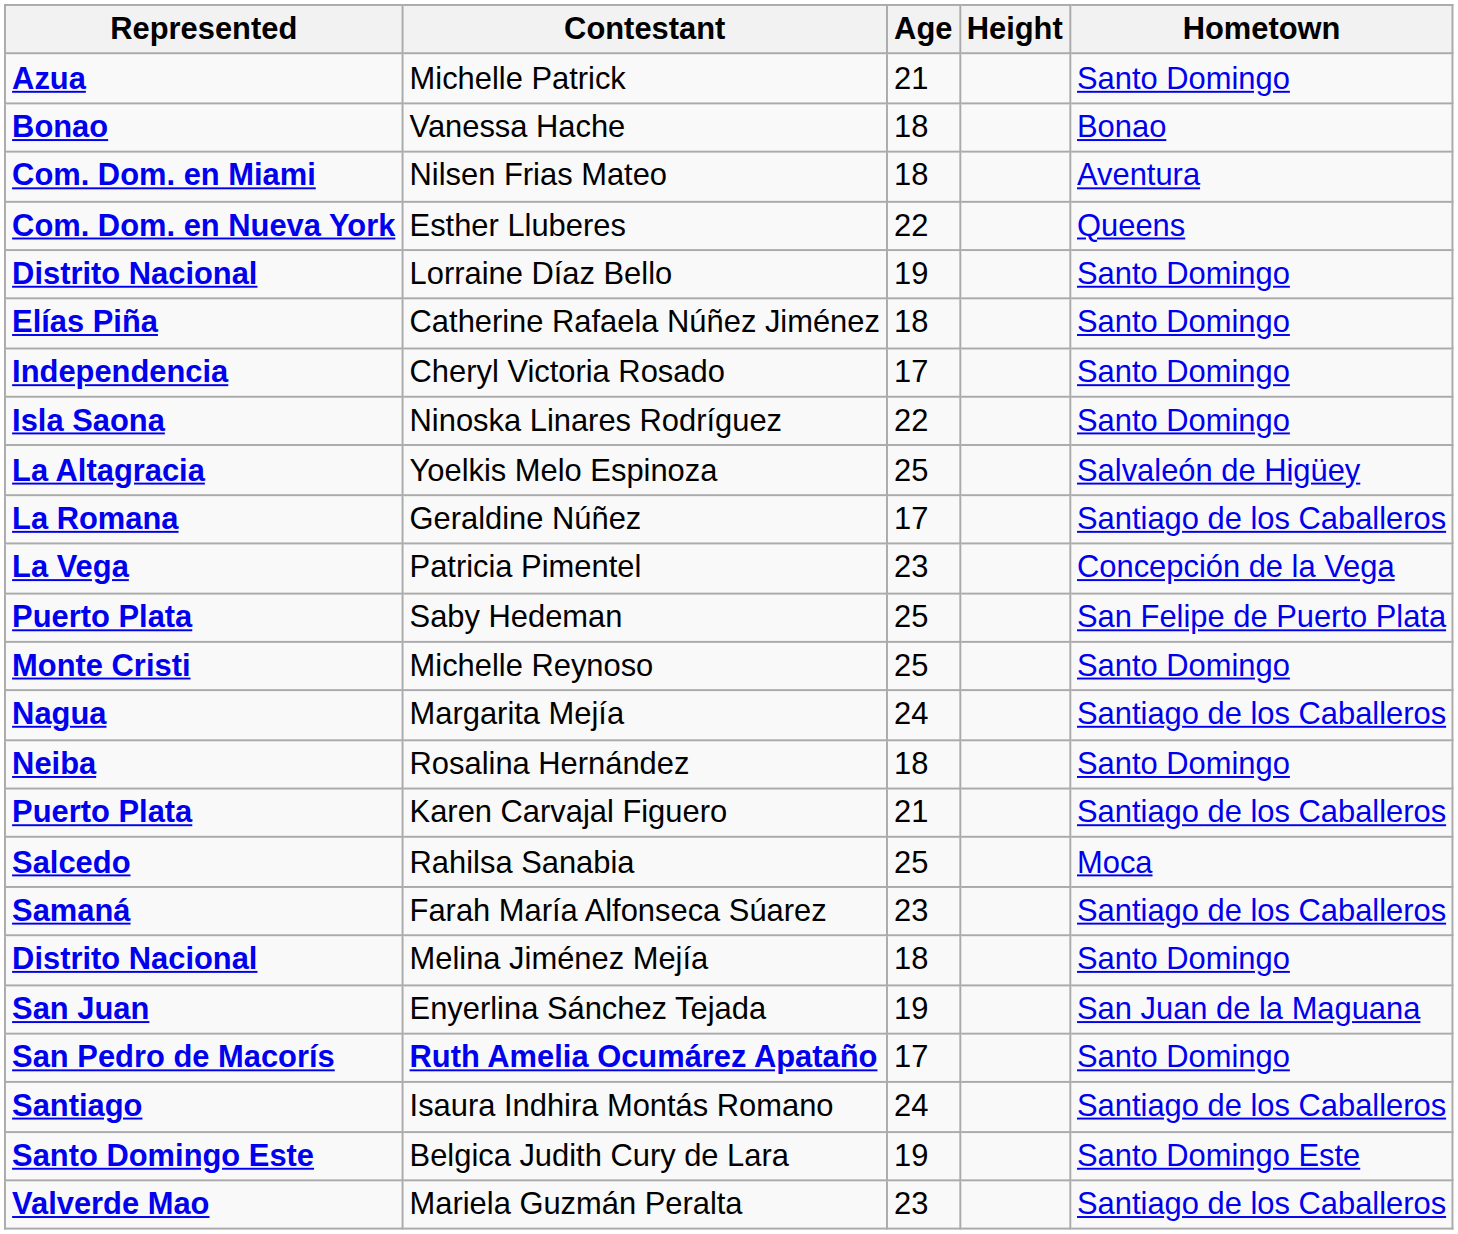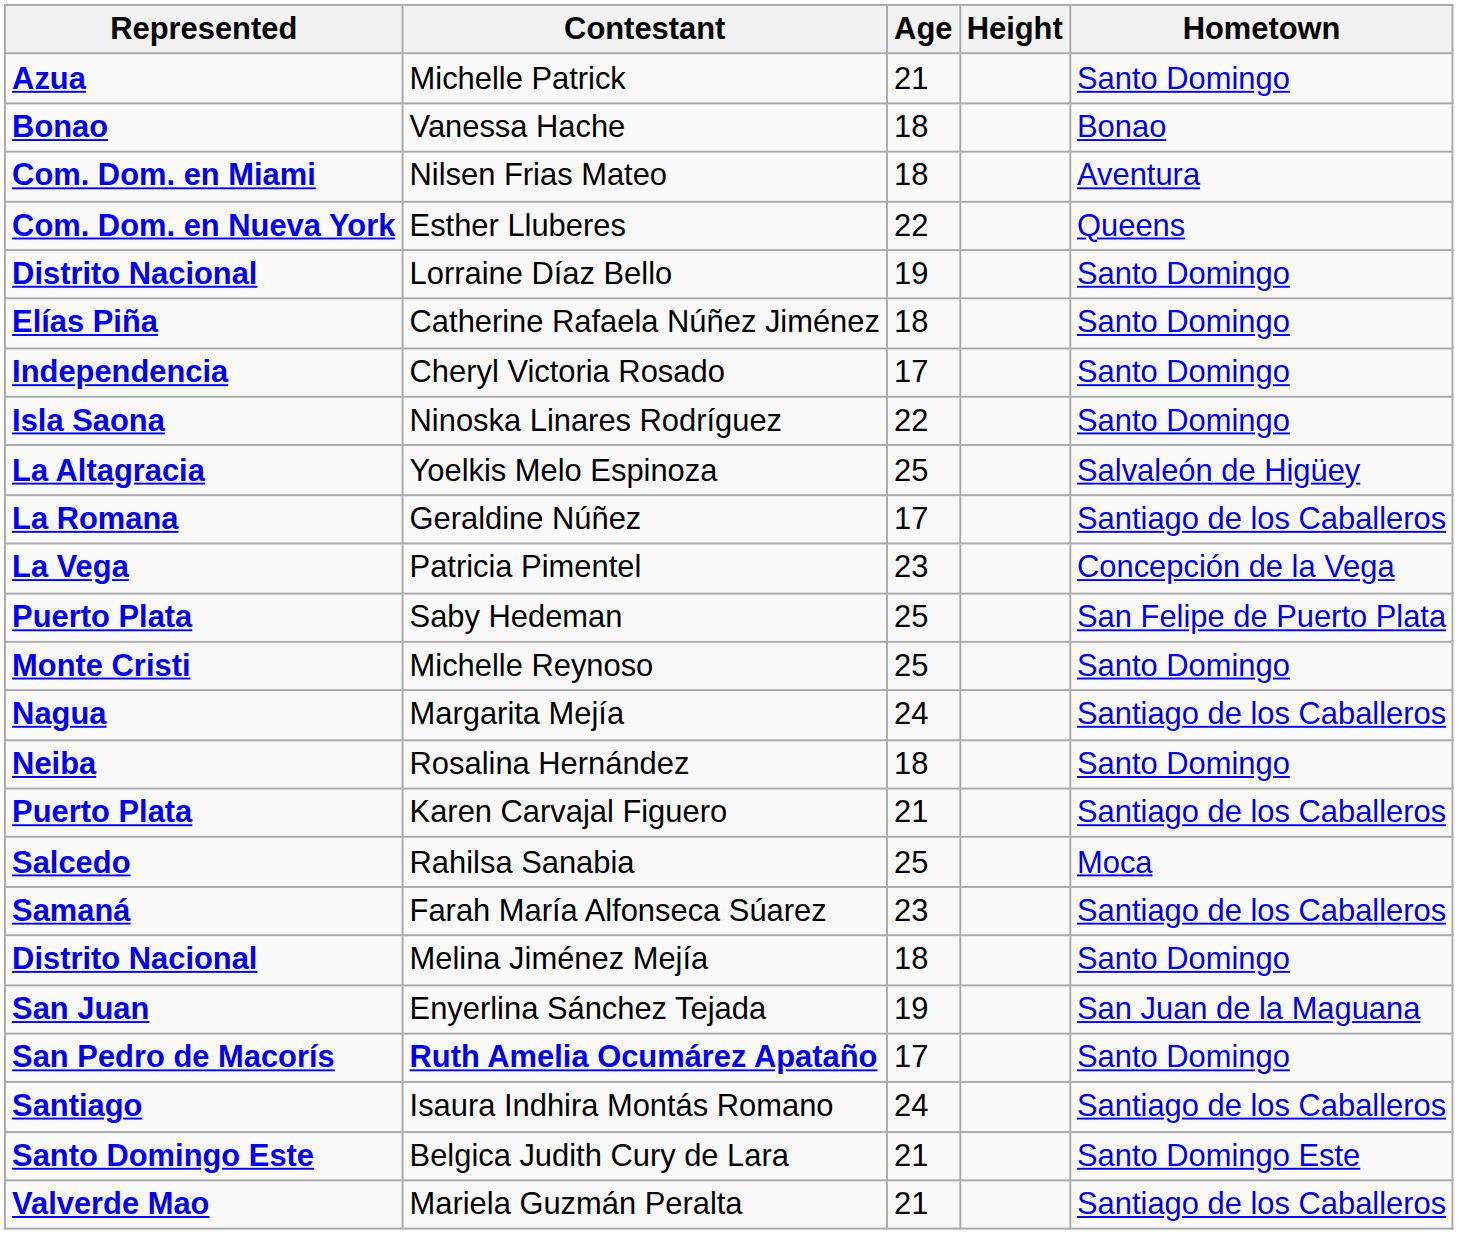 <table class="sortable wikitable">
 <tr>
 <th>Represented</th>
 <th>Contestant</th>
 <th>Age</th>
 <th>Height</th>
 <th>Hometown</th>
 </tr>
 <tr>
 <td><strong><a href='#'>Azua</a></strong></td>
 <td>Michelle Patrick</td>
 <td>21</td>
 <td></td>
 <td><a href='#'>Santo Domingo</a></td>
 </tr>
 <tr>
 <td><strong><a href='#'>Bonao</a></strong></td>
 <td>Vanessa Hache</td>
 <td>18</td>
 <td></td>
 <td><a href='#'>Bonao</a></td>
 </tr>
 <tr>
 <td><strong><a href='#'>Com. Dom. en Miami</a></strong></td>
 <td>Nilsen Frias Mateo</td>
 <td>18</td>
 <td></td>
 <td><a href='#'>Aventura</a></td>
 </tr>
 <tr>
 <td><strong><a href='#'>Com. Dom. en Nueva York</a></strong></td>
 <td>Esther Lluberes</td>
 <td>22</td>
 <td></td>
 <td><a href='#'>Queens</a></td>
 </tr>
 <tr>
 <td><strong><a href='#'>Distrito Nacional</a></strong></td>
 <td>Lorraine Díaz Bello</td>
 <td>19</td>
 <td></td>
 <td><a href='#'>Santo Domingo</a></td>
 </tr>
 <tr>
 <td><strong><a href='#'>Elías Piña</a></strong></td>
 <td>Catherine Rafaela Núñez Jiménez</td>
 <td>18</td>
 <td></td>
 <td><a href='#'>Santo Domingo</a></td>
 </tr>
 <tr>
 <td><strong><a href='#'>Independencia</a></strong></td>
 <td>Cheryl Victoria Rosado</td>
 <td>17</td>
 <td></td>
 <td><a href='#'>Santo Domingo</a></td>
 </tr>
 <tr>
 <td><strong><a href='#'>Isla Saona</a></strong></td>
 <td>Ninoska Linares Rodríguez</td>
 <td>22</td>
 <td></td>
 <td><a href='#'>Santo Domingo</a></td>
 </tr>
 <tr>
 <td><strong><a href='#'>La Altagracia</a></strong></td>
 <td>Yoelkis Melo Espinoza</td>
 <td>25</td>
 <td></td>
 <td><a href='#'>Salvaleón de Higüey</a></td>
 </tr>
 <tr>
 <td><strong><a href='#'>La Romana</a></strong></td>
 <td>Geraldine Núñez</td>
 <td>17</td>
 <td></td>
 <td><a href='#'>Santiago de los Caballeros</a></td>
 </tr>
 <tr>
 <td><strong><a href='#'>La Vega</a></strong></td>
 <td>Patricia Pimentel</td>
 <td>23</td>
 <td></td>
 <td><a href='#'>Concepción de la Vega</a></td>
 </tr>
 <tr>
 <td><strong><a href='#'>Puerto Plata</a></strong></td>
 <td>Saby Hedeman</td>
 <td>25</td>
 <td></td>
 <td><a href='#'>San Felipe de Puerto Plata</a></td>
 </tr>
 <tr>
 <td><strong><a href='#'>Monte Cristi</a></strong></td>
 <td>Michelle Reynoso</td>
 <td>25</td>
 <td></td>
 <td><a href='#'>Santo Domingo</a></td>
 </tr>
 <tr>
 <td><strong><a href='#'>Nagua</a></strong></td>
 <td>Margarita Mejía</td>
 <td>24</td>
 <td></td>
 <td><a href='#'>Santiago de los Caballeros</a></td>
 </tr>
 <tr>
 <td><strong><a href='#'>Neiba</a></strong></td>
 <td>Rosalina Hernández</td>
 <td>18</td>
 <td></td>
 <td><a href='#'>Santo Domingo</a></td>
 </tr>
 <tr>
 <td><strong><a href='#'>Puerto Plata</a></strong></td>
 <td>Karen Carvajal Figuero</td>
 <td>21</td>
 <td></td>
 <td><a href='#'>Santiago de los Caballeros</a></td>
 </tr>
 <tr>
 <td><strong><a href='#'>Salcedo</a></strong></td>
 <td>Rahilsa Sanabia</td>
 <td>25</td>
 <td></td>
 <td><a href='#'>Moca</a></td>
 </tr>
 <tr>
 <td><strong><a href='#'>Samaná</a></strong></td>
 <td>Farah María Alfonseca Súarez</td>
 <td>23</td>
 <td></td>
 <td><a href='#'>Santiago de los Caballeros</a></td>
 </tr>
 <tr>
 <td><strong><a href='#'>Distrito Nacional</a></strong></td>
 <td>Melina Jiménez Mejía</td>
 <td>18</td>
 <td></td>
 <td><a href='#'>Santo Domingo</a></td>
 </tr>
 <tr>
 <td><strong><a href='#'>San Juan</a></strong></td>
 <td>Enyerlina Sánchez Tejada</td>
 <td>19</td>
 <td></td>
 <td><a href='#'>San Juan de la Maguana</a></td>
 </tr>
 <tr>
 <td><strong><a href='#'>San Pedro de Macorís</a></strong></td>
 <td><strong><a href='#'>Ruth Amelia Ocumárez Apataño</a></strong></td>
 <td>17</td>
 <td></td>
 <td><a href='#'>Santo Domingo</a></td>
 </tr>
 <tr>
 <td><strong><a href='#'>Santiago</a></strong></td>
 <td>Isaura Indhira Montás Romano</td>
 <td>24</td>
 <td></td>
 <td><a href='#'>Santiago de los Caballeros</a></td>
 </tr>
 <tr>
 <td><strong><a href='#'>Santo Domingo Este</a></strong></td>
 <td>Belgica Judith Cury de Lara</td>
-<td>19</td>
+<td>21</td>
 <td></td>
 <td><a href='#'>Santo Domingo Este</a></td>
 </tr>
 <tr>
 <td><strong><a href='#'>Valverde Mao</a></strong></td>
 <td>Mariela Guzmán Peralta</td>
-<td>23</td>
+<td>21</td>
 <td></td>
 <td><a href='#'>Santiago de los Caballeros</a></td>
 </tr>
 </table>
